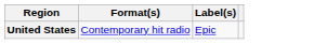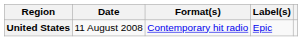 <table class="wikitable plainrowheaders">
 <tr>
 <th scope="col">Region</th>
+<th scope="col">Date</th>
 <th scope="col">Format(s)</th>
 <th scope="col">Label(s)</th>
 <th scope="col"></th>
 </tr>
 <tr>
 <th scope="row">United States</th>
+<td>11 August 2008</td>
 <td><a href='#'>Contemporary hit radio</a></td>
 <td><a href='#'>Epic</a></td>
 <td></td>
 </tr>
 </table>
